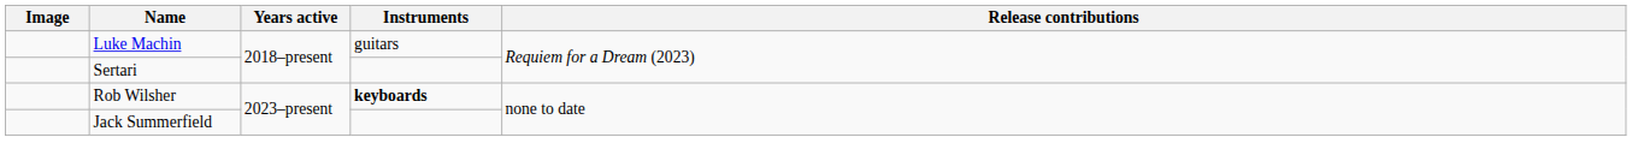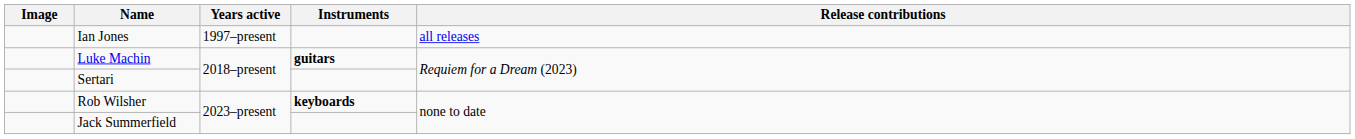 <table class="wikitable" width="100%" border="1">
 <tr>
 <th width="75">Image</th>
 <th width="140">Name</th>
 <th width="100">Years active</th>
 <th width="140">Instruments</th>
 <th>Release contributions</th>
 </tr>
 <tr>
 <td></td>
+<td>Ian Jones</td>
+<td>1997–present</td>
+<td></td>
+<td><a href='#'>all releases</a></td>
+</tr>
+<tr>
+<td></td>
 <td><a href='#'>Luke Machin</a></td>
 <td rowspan="2">2018–present</td>
-<td>guitars</td>
+<td><strong>guitars</strong></td>
 <td rowspan="2"><em>Requiem for a Dream</em> (2023)</td>
 </tr>
 <tr>
 <td></td>
 <td>Sertari</td>
 <td></td>
 </tr>
 <tr>
 <td></td>
 <td>Rob Wilsher</td>
 <td rowspan="2">2023–present</td>
 <td><strong>keyboards</strong></td>
 <td rowspan="2">none to date</td>
 </tr>
 <tr>
 <td></td>
 <td>Jack Summerfield</td>
 <td></td>
 </tr>
 </table>
